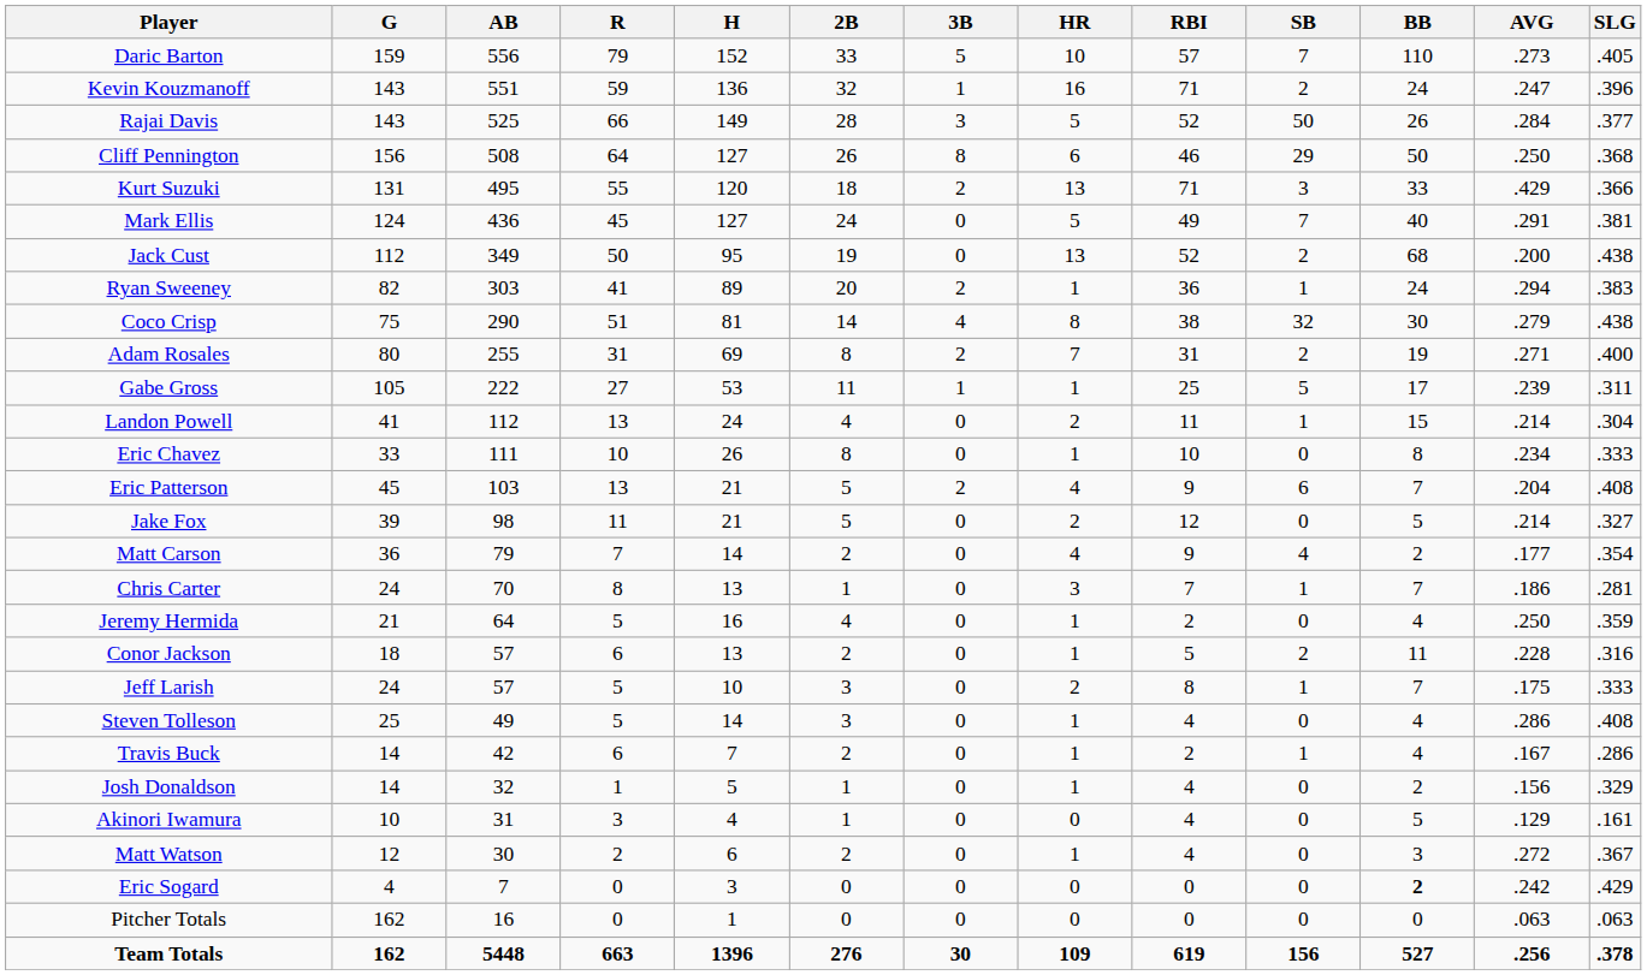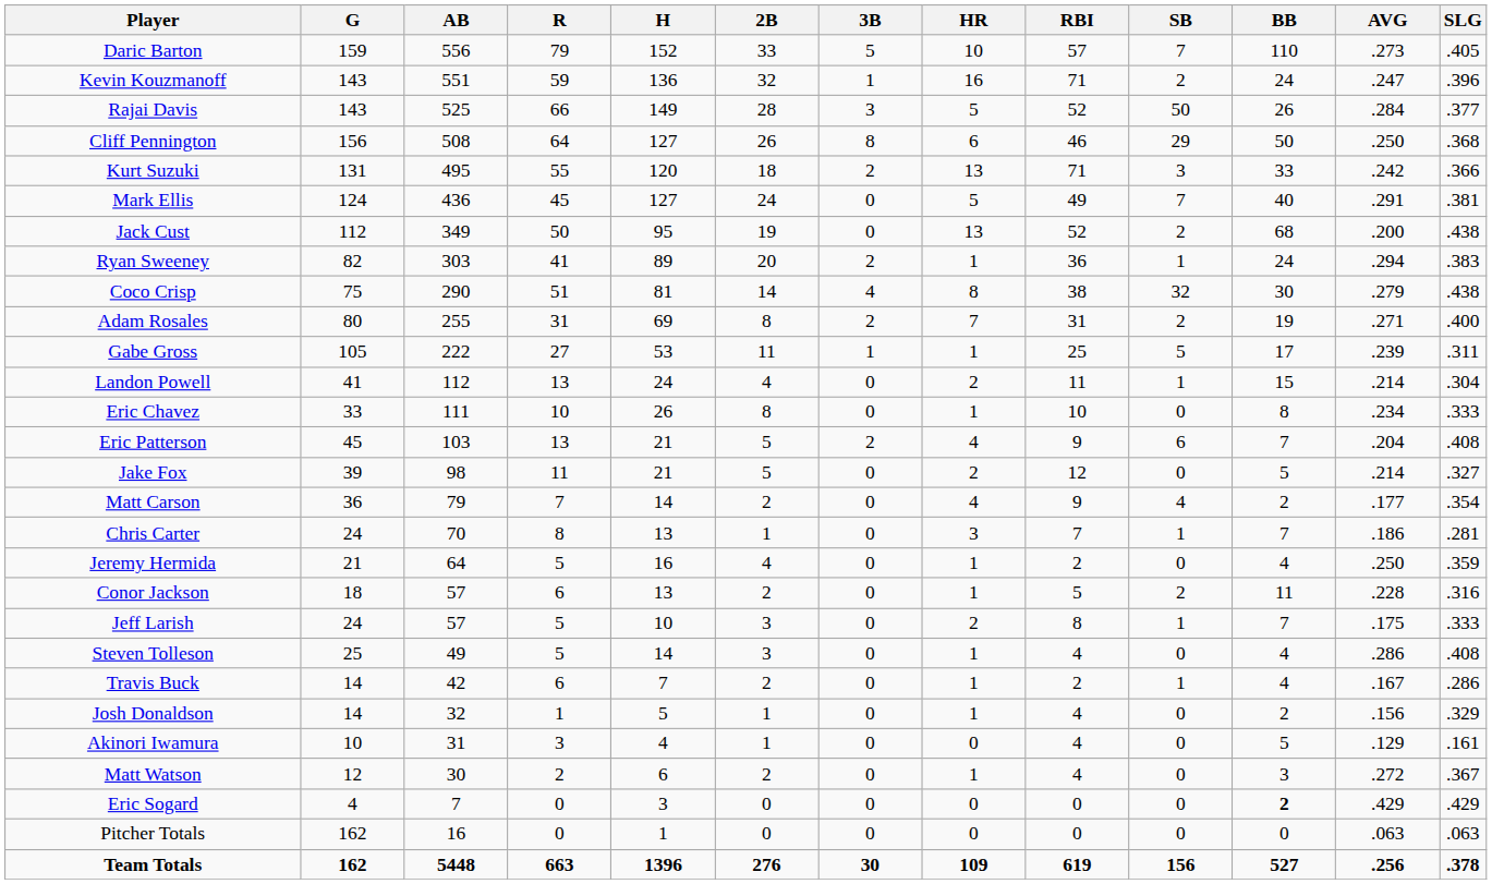 <table class=wikitable style="text-align:center">
 <tr>
 <th bgcolor=#DDDDFF; width="20%">Player</th>
 <th bgcolor=#DDDDFF; width="7%">G</th>
 <th bgcolor=#DDDDFF; width="7%">AB</th>
 <th bgcolor=#DDDDFF; width="7%">R</th>
 <th bgcolor=#DDDDFF; width="7%">H</th>
 <th bgcolor=#DDDDFF; width="7%">2B</th>
 <th bgcolor=#DDDDFF; width="7%">3B</th>
 <th bgcolor=#DDDDFF; width="7%">HR</th>
 <th bgcolor=#DDDDFF; width="7%">RBI</th>
 <th bgcolor=#DDDDFF; width="7%">SB</th>
 <th bgcolor=#DDDDFF; width="7%">BB</th>
 <th bgcolor=#DDDDFF; width="7%">AVG</th>
 <th bgcolor=#DDDDFF; width="7%">SLG</th>
 </tr>
 <tr>
 <td><a href='#'>Daric Barton</a></td>
 <td>159</td>
 <td>556</td>
 <td>79</td>
 <td>152</td>
 <td>33</td>
 <td>5</td>
 <td>10</td>
 <td>57</td>
 <td>7</td>
 <td>110</td>
 <td>.273</td>
 <td>.405</td>
 </tr>
 <tr>
 <td><a href='#'>Kevin Kouzmanoff</a></td>
 <td>143</td>
 <td>551</td>
 <td>59</td>
 <td>136</td>
 <td>32</td>
 <td>1</td>
 <td>16</td>
 <td>71</td>
 <td>2</td>
 <td>24</td>
 <td>.247</td>
 <td>.396</td>
 </tr>
 <tr>
 <td><a href='#'>Rajai Davis</a></td>
 <td>143</td>
 <td>525</td>
 <td>66</td>
 <td>149</td>
 <td>28</td>
 <td>3</td>
 <td>5</td>
 <td>52</td>
 <td>50</td>
 <td>26</td>
 <td>.284</td>
 <td>.377</td>
 </tr>
 <tr>
 <td><a href='#'>Cliff Pennington</a></td>
 <td>156</td>
 <td>508</td>
 <td>64</td>
 <td>127</td>
 <td>26</td>
 <td>8</td>
 <td>6</td>
 <td>46</td>
 <td>29</td>
 <td>50</td>
 <td>.250</td>
 <td>.368</td>
 </tr>
 <tr>
 <td><a href='#'>Kurt Suzuki</a></td>
 <td>131</td>
 <td>495</td>
 <td>55</td>
 <td>120</td>
 <td>18</td>
 <td>2</td>
 <td>13</td>
 <td>71</td>
 <td>3</td>
 <td>33</td>
-<td>.429</td>
+<td>.242</td>
 <td>.366</td>
 </tr>
 <tr>
 <td><a href='#'>Mark Ellis</a></td>
 <td>124</td>
 <td>436</td>
 <td>45</td>
 <td>127</td>
 <td>24</td>
 <td>0</td>
 <td>5</td>
 <td>49</td>
 <td>7</td>
 <td>40</td>
 <td>.291</td>
 <td>.381</td>
 </tr>
 <tr>
 <td><a href='#'>Jack Cust</a></td>
 <td>112</td>
 <td>349</td>
 <td>50</td>
 <td>95</td>
 <td>19</td>
 <td>0</td>
 <td>13</td>
 <td>52</td>
 <td>2</td>
 <td>68</td>
 <td>.200</td>
 <td>.438</td>
 </tr>
 <tr>
 <td><a href='#'>Ryan Sweeney</a></td>
 <td>82</td>
 <td>303</td>
 <td>41</td>
 <td>89</td>
 <td>20</td>
 <td>2</td>
 <td>1</td>
 <td>36</td>
 <td>1</td>
 <td>24</td>
 <td>.294</td>
 <td>.383</td>
 </tr>
 <tr>
 <td><a href='#'>Coco Crisp</a></td>
 <td>75</td>
 <td>290</td>
 <td>51</td>
 <td>81</td>
 <td>14</td>
 <td>4</td>
 <td>8</td>
 <td>38</td>
 <td>32</td>
 <td>30</td>
 <td>.279</td>
 <td>.438</td>
 </tr>
 <tr>
 <td><a href='#'>Adam Rosales</a></td>
 <td>80</td>
 <td>255</td>
 <td>31</td>
 <td>69</td>
 <td>8</td>
 <td>2</td>
 <td>7</td>
 <td>31</td>
 <td>2</td>
 <td>19</td>
 <td>.271</td>
 <td>.400</td>
 </tr>
 <tr>
 <td><a href='#'>Gabe Gross</a></td>
 <td>105</td>
 <td>222</td>
 <td>27</td>
 <td>53</td>
 <td>11</td>
 <td>1</td>
 <td>1</td>
 <td>25</td>
 <td>5</td>
 <td>17</td>
 <td>.239</td>
 <td>.311</td>
 </tr>
 <tr>
 <td><a href='#'>Landon Powell</a></td>
 <td>41</td>
 <td>112</td>
 <td>13</td>
 <td>24</td>
 <td>4</td>
 <td>0</td>
 <td>2</td>
 <td>11</td>
 <td>1</td>
 <td>15</td>
 <td>.214</td>
 <td>.304</td>
 </tr>
 <tr>
 <td><a href='#'>Eric Chavez</a></td>
 <td>33</td>
 <td>111</td>
 <td>10</td>
 <td>26</td>
 <td>8</td>
 <td>0</td>
 <td>1</td>
 <td>10</td>
 <td>0</td>
 <td>8</td>
 <td>.234</td>
 <td>.333</td>
 </tr>
 <tr>
 <td><a href='#'>Eric Patterson</a></td>
 <td>45</td>
 <td>103</td>
 <td>13</td>
 <td>21</td>
 <td>5</td>
 <td>2</td>
 <td>4</td>
 <td>9</td>
 <td>6</td>
 <td>7</td>
 <td>.204</td>
 <td>.408</td>
 </tr>
 <tr>
 <td><a href='#'>Jake Fox</a></td>
 <td>39</td>
 <td>98</td>
 <td>11</td>
 <td>21</td>
 <td>5</td>
 <td>0</td>
 <td>2</td>
 <td>12</td>
 <td>0</td>
 <td>5</td>
 <td>.214</td>
 <td>.327</td>
 </tr>
 <tr>
 <td><a href='#'>Matt Carson</a></td>
 <td>36</td>
 <td>79</td>
 <td>7</td>
 <td>14</td>
 <td>2</td>
 <td>0</td>
 <td>4</td>
 <td>9</td>
 <td>4</td>
 <td>2</td>
 <td>.177</td>
 <td>.354</td>
 </tr>
 <tr>
 <td><a href='#'>Chris Carter</a></td>
 <td>24</td>
 <td>70</td>
 <td>8</td>
 <td>13</td>
 <td>1</td>
 <td>0</td>
 <td>3</td>
 <td>7</td>
 <td>1</td>
 <td>7</td>
 <td>.186</td>
 <td>.281</td>
 </tr>
 <tr>
 <td><a href='#'>Jeremy Hermida</a></td>
 <td>21</td>
 <td>64</td>
 <td>5</td>
 <td>16</td>
 <td>4</td>
 <td>0</td>
 <td>1</td>
 <td>2</td>
 <td>0</td>
 <td>4</td>
 <td>.250</td>
 <td>.359</td>
 </tr>
 <tr>
 <td><a href='#'>Conor Jackson</a></td>
 <td>18</td>
 <td>57</td>
 <td>6</td>
 <td>13</td>
 <td>2</td>
 <td>0</td>
 <td>1</td>
 <td>5</td>
 <td>2</td>
 <td>11</td>
 <td>.228</td>
 <td>.316</td>
 </tr>
 <tr>
 <td><a href='#'>Jeff Larish</a></td>
 <td>24</td>
 <td>57</td>
 <td>5</td>
 <td>10</td>
 <td>3</td>
 <td>0</td>
 <td>2</td>
 <td>8</td>
 <td>1</td>
 <td>7</td>
 <td>.175</td>
 <td>.333</td>
 </tr>
 <tr>
 <td><a href='#'>Steven Tolleson</a></td>
 <td>25</td>
 <td>49</td>
 <td>5</td>
 <td>14</td>
 <td>3</td>
 <td>0</td>
 <td>1</td>
 <td>4</td>
 <td>0</td>
 <td>4</td>
 <td>.286</td>
 <td>.408</td>
 </tr>
 <tr>
 <td><a href='#'>Travis Buck</a></td>
 <td>14</td>
 <td>42</td>
 <td>6</td>
 <td>7</td>
 <td>2</td>
 <td>0</td>
 <td>1</td>
 <td>2</td>
 <td>1</td>
 <td>4</td>
 <td>.167</td>
 <td>.286</td>
 </tr>
 <tr>
 <td><a href='#'>Josh Donaldson</a></td>
 <td>14</td>
 <td>32</td>
 <td>1</td>
 <td>5</td>
 <td>1</td>
 <td>0</td>
 <td>1</td>
 <td>4</td>
 <td>0</td>
 <td>2</td>
 <td>.156</td>
 <td>.329</td>
 </tr>
 <tr>
 <td><a href='#'>Akinori Iwamura</a></td>
 <td>10</td>
 <td>31</td>
 <td>3</td>
 <td>4</td>
 <td>1</td>
 <td>0</td>
 <td>0</td>
 <td>4</td>
 <td>0</td>
 <td>5</td>
 <td>.129</td>
 <td>.161</td>
 </tr>
 <tr>
 <td><a href='#'>Matt Watson</a></td>
 <td>12</td>
 <td>30</td>
 <td>2</td>
 <td>6</td>
 <td>2</td>
 <td>0</td>
 <td>1</td>
 <td>4</td>
 <td>0</td>
 <td>3</td>
 <td>.272</td>
 <td>.367</td>
 </tr>
 <tr>
 <td><a href='#'>Eric Sogard</a></td>
 <td>4</td>
 <td>7</td>
 <td>0</td>
 <td>3</td>
 <td>0</td>
 <td>0</td>
 <td>0</td>
 <td>0</td>
 <td>0</td>
 <td><strong>2</strong></td>
-<td>.242</td>
+<td>.429</td>
 <td>.429</td>
 </tr>
 <tr>
 <td>Pitcher Totals</td>
 <td>162</td>
 <td>16</td>
 <td>0</td>
 <td>1</td>
 <td>0</td>
 <td>0</td>
 <td>0</td>
 <td>0</td>
 <td>0</td>
 <td>0</td>
 <td>.063</td>
 <td>.063</td>
 </tr>
 <tr>
 <td><strong>Team Totals</strong></td>
 <td><strong>162</strong></td>
 <td><strong>5448</strong></td>
 <td><strong>663</strong></td>
 <td><strong>1396</strong></td>
 <td><strong>276</strong></td>
 <td><strong>30</strong></td>
 <td><strong>109</strong></td>
 <td><strong>619</strong></td>
 <td><strong>156</strong></td>
 <td><strong>527</strong></td>
 <td><strong>.256</strong></td>
 <td><strong>.378</strong></td>
 </tr>
 </table>
